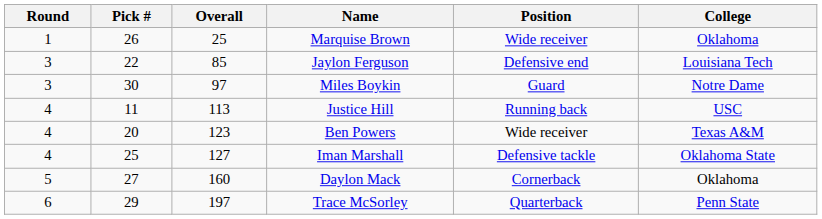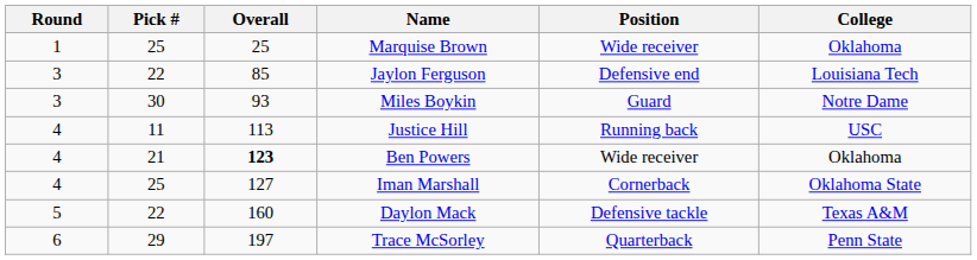 <table class="wikitable sortable sortable" style="width: 100%; text-align:center">
 <tr>
 <th>Round</th>
 <th>Pick #</th>
 <th>Overall</th>
 <th>Name</th>
 <th>Position</th>
 <th>College</th>
 </tr>
 <tr>
 <td>1</td>
-<td>26</td>
+<td>25</td>
 <td>25</td>
 <td><a href='#'>Marquise Brown</a></td>
 <td><a href='#'>Wide receiver</a></td>
 <td><a href='#'>Oklahoma</a></td>
 </tr>
 <tr>
 <td>3</td>
 <td>22</td>
 <td>85</td>
 <td><a href='#'>Jaylon Ferguson</a></td>
 <td><a href='#'>Defensive end</a></td>
 <td><a href='#'>Louisiana Tech</a></td>
 </tr>
 <tr>
 <td>3</td>
 <td>30</td>
-<td>97</td>
+<td>93</td>
 <td><a href='#'>Miles Boykin</a></td>
 <td><a href='#'>Guard</a></td>
 <td><a href='#'>Notre Dame</a></td>
 </tr>
 <tr>
 <td>4</td>
 <td>11</td>
 <td>113</td>
 <td><a href='#'>Justice Hill</a></td>
 <td><a href='#'>Running back</a></td>
 <td><a href='#'>USC</a></td>
 </tr>
 <tr>
 <td>4</td>
-<td>20</td>
-<td>123</td>
+<td>21</td>
+<td><strong>123</strong></td>
 <td><a href='#'>Ben Powers</a></td>
 <td>Wide receiver</td>
-<td><a href='#'>Texas A&M</a></td>
+<td>Oklahoma</td>
 </tr>
 <tr>
 <td>4</td>
 <td>25</td>
 <td>127</td>
 <td><a href='#'>Iman Marshall</a></td>
-<td><a href='#'>Defensive tackle</a></td>
+<td><a href='#'>Cornerback</a></td>
 <td><a href='#'>Oklahoma State</a></td>
 </tr>
 <tr>
 <td>5</td>
-<td>27</td>
+<td>22</td>
 <td>160</td>
 <td><a href='#'>Daylon Mack</a></td>
-<td><a href='#'>Cornerback</a></td>
-<td>Oklahoma</td>
+<td><a href='#'>Defensive tackle</a></td>
+<td><a href='#'>Texas A&M</a></td>
 </tr>
 <tr>
 <td>6</td>
 <td>29</td>
 <td>197</td>
 <td><a href='#'>Trace McSorley</a></td>
 <td><a href='#'>Quarterback</a></td>
 <td><a href='#'>Penn State</a></td>
 </tr>
 </table>
